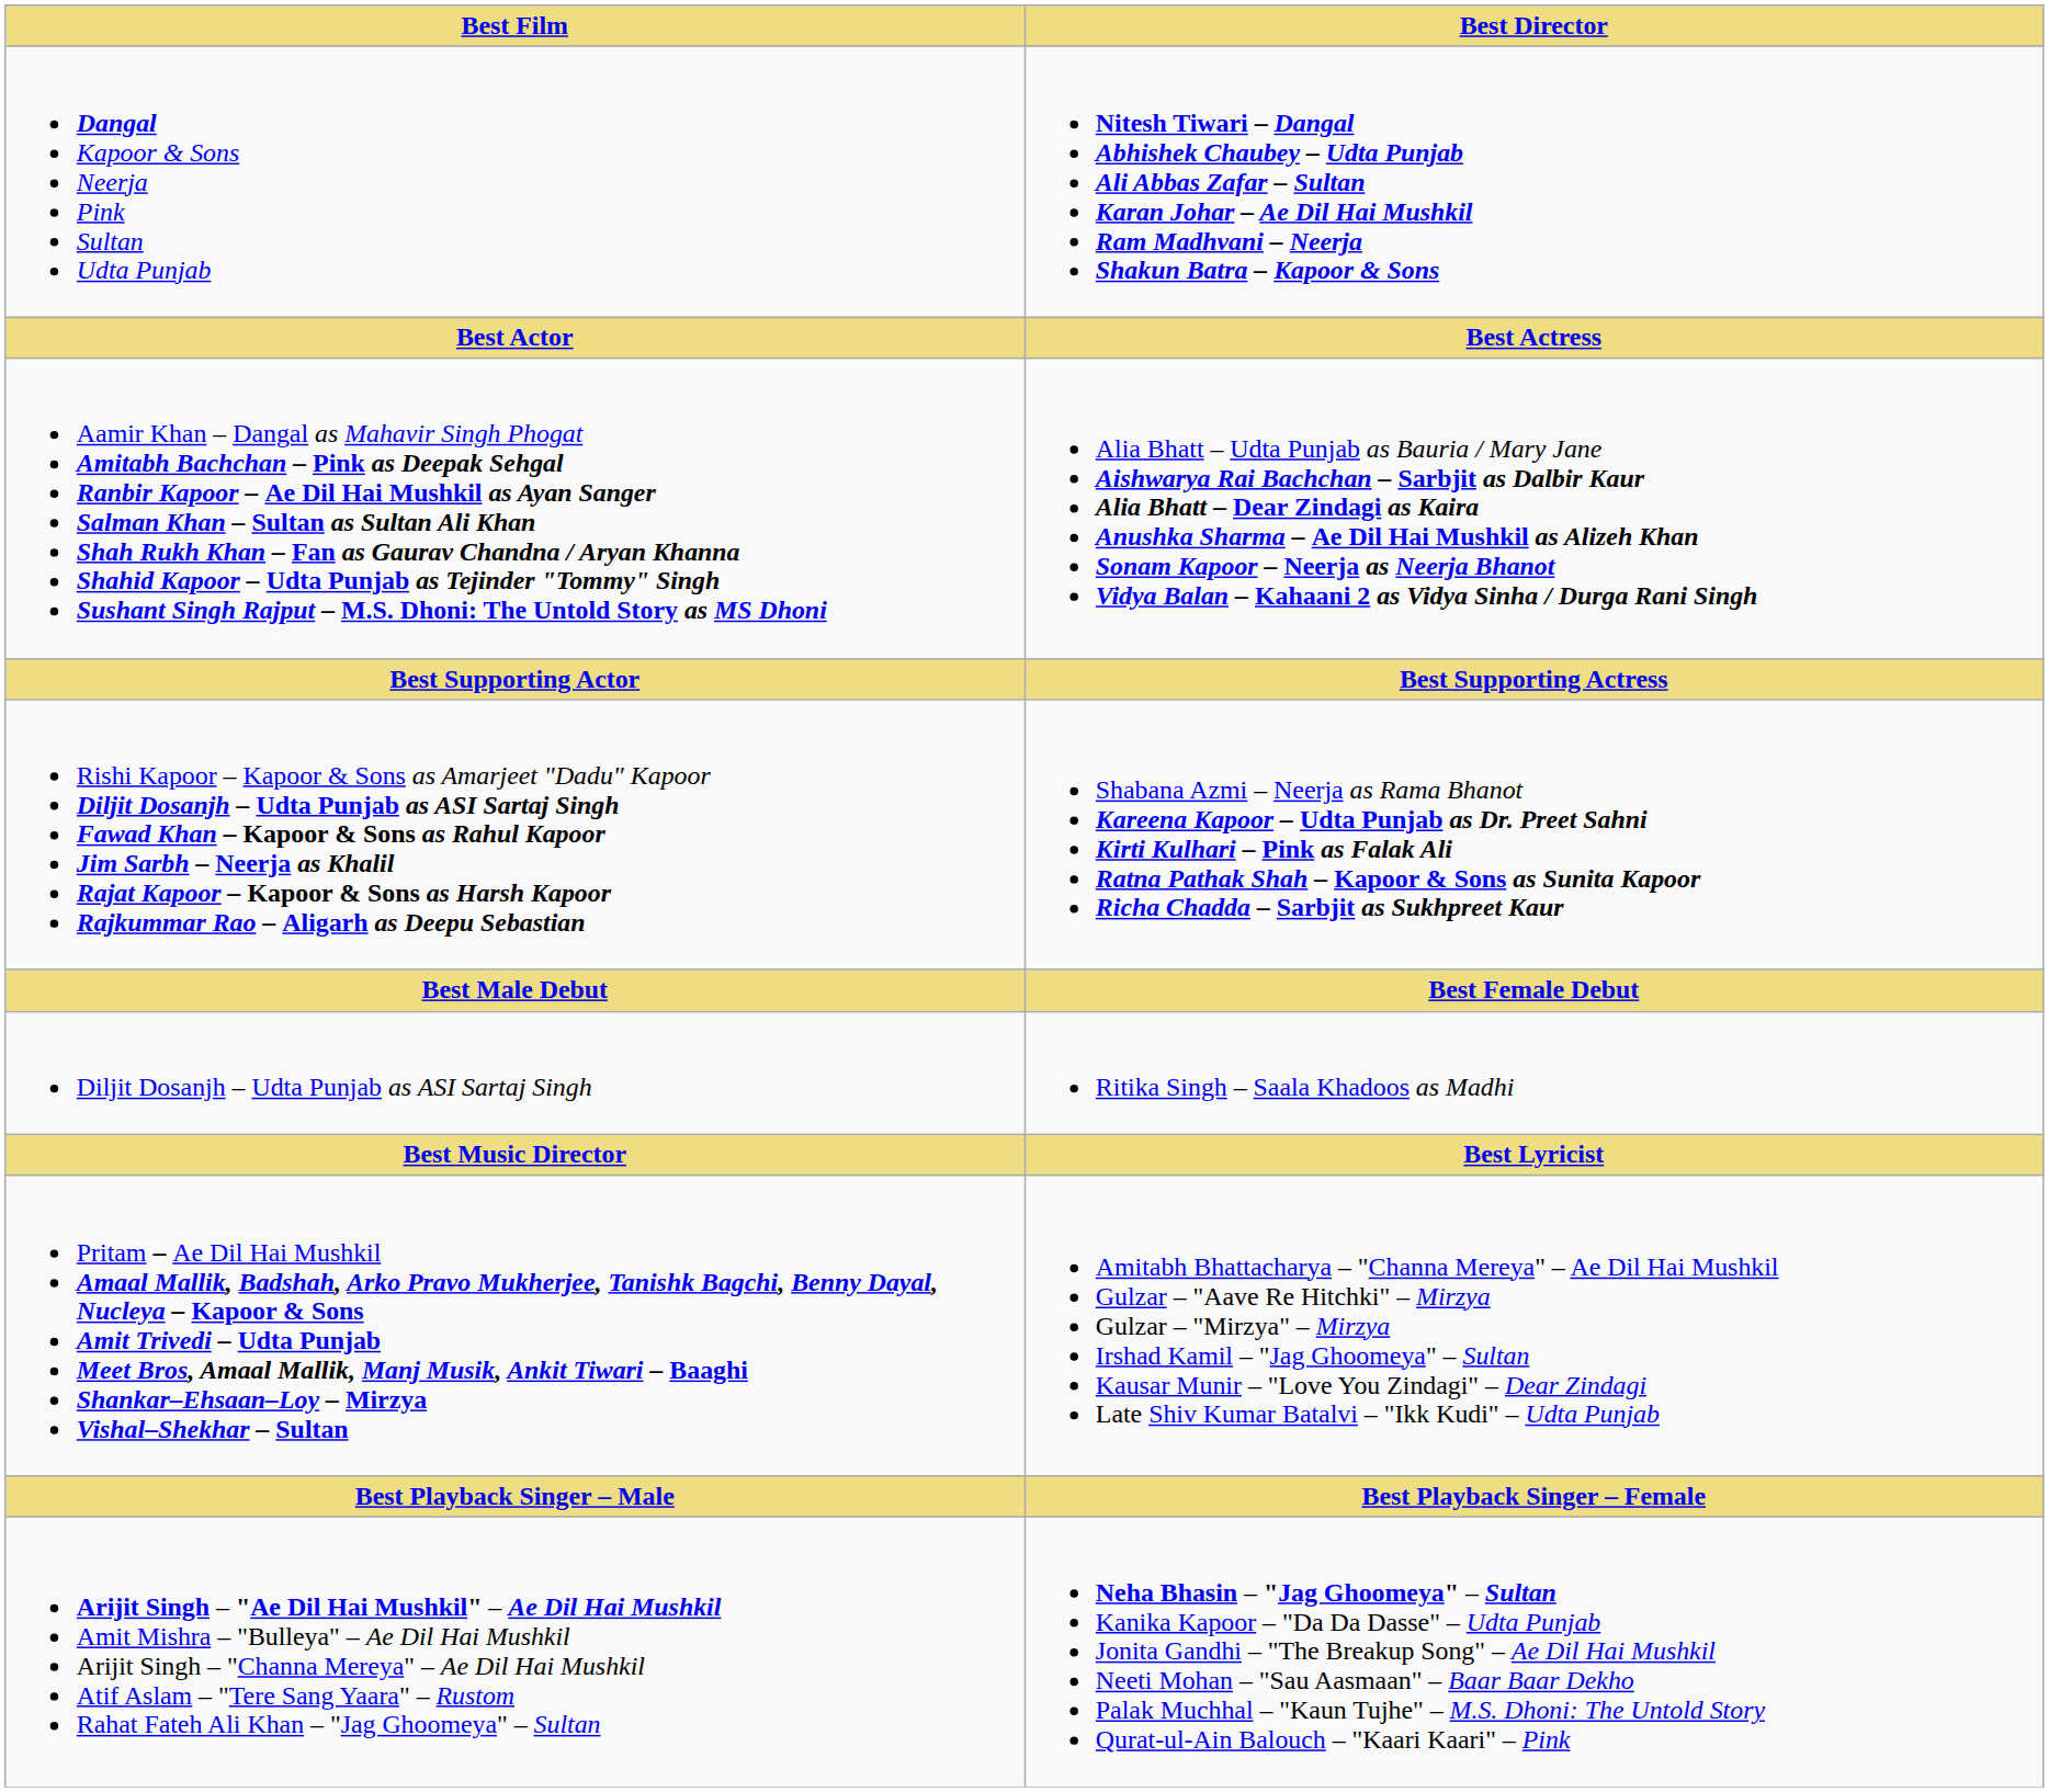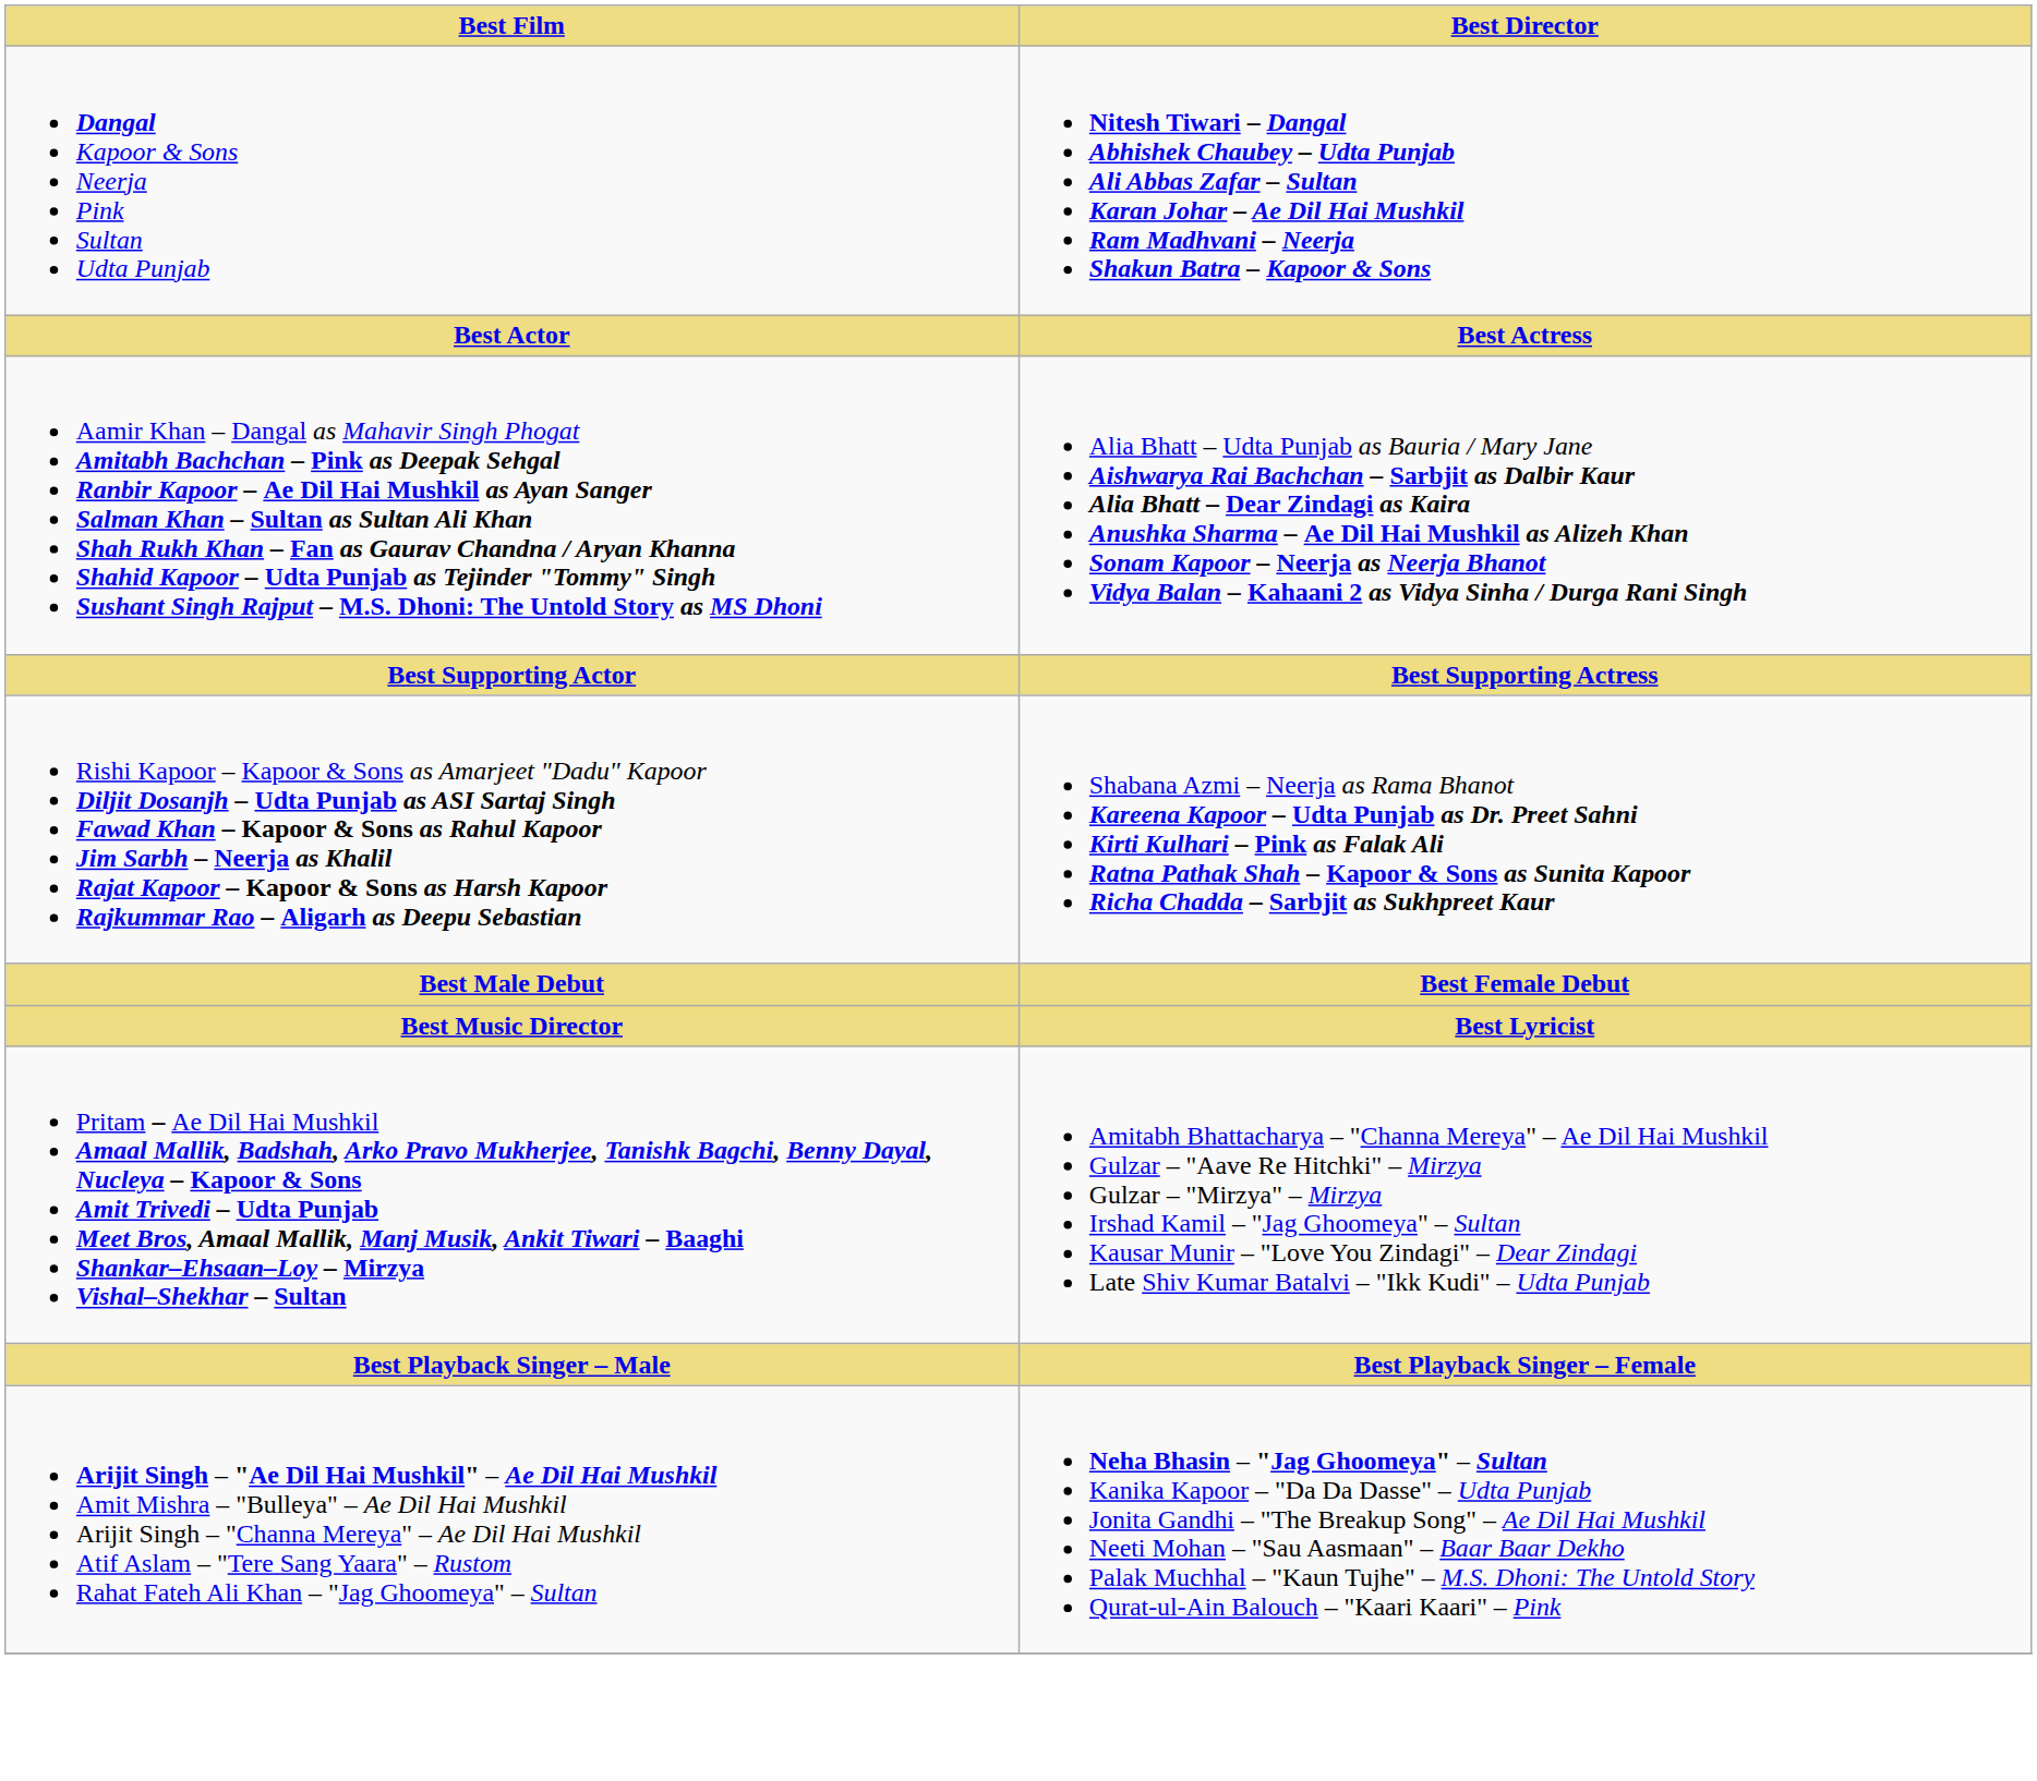 <table class="wikitable">
 <tr>
 <th style="background:#EEDD82; width:50%;"><a href='#'>Best Film</a></th>
 <th style="background:#EEDD82; width:50%;"><a href='#'>Best Director</a></th>
 </tr>
 <tr>
 <td valign="top"><br><ul><li><strong><em><a href='#'>Dangal</a></em></strong></li><li><em><a href='#'>Kapoor & Sons</a></em></li><li><em><a href='#'>Neerja</a></em></li><li><em><a href='#'>Pink</a></em></li><li><em><a href='#'>Sultan</a></em></li><li><em><a href='#'>Udta Punjab</a></em></li></ul></td>
 <td valign="top"><br><ul><li><strong><a href='#'>Nitesh Tiwari</a> – <em><a href='#'>Dangal</a><strong><em></li><li><a href='#'>Abhishek Chaubey</a> – </em><a href='#'>Udta Punjab</a><em></li><li><a href='#'>Ali Abbas Zafar</a> – </em><a href='#'>Sultan</a><em></li><li><a href='#'>Karan Johar</a> – </em><a href='#'>Ae Dil Hai Mushkil</a><em></li><li><a href='#'>Ram Madhvani</a> – </em><a href='#'>Neerja</a><em></li><li><a href='#'>Shakun Batra</a> – </em><a href='#'>Kapoor & Sons</a><em></li></ul></td>
 </tr>
 <tr>
 <th style="background:#EEDD82;"><a href='#'>Best Actor</a></th>
 <th style="background:#EEDD82;"><a href='#'>Best Actress</a></th>
 </tr>
 <tr>
 <td><br><ul><li></strong><a href='#'>Aamir Khan</a> – </em><a href='#'>Dangal</a><em> as <a href='#'>Mahavir Singh Phogat</a><strong></li><li><a href='#'>Amitabh Bachchan</a> – </em><a href='#'>Pink</a><em> as Deepak Sehgal</li><li><a href='#'>Ranbir Kapoor</a> – </em><a href='#'>Ae Dil Hai Mushkil</a><em> as Ayan Sanger</li><li><a href='#'>Salman Khan</a> – </em><a href='#'>Sultan</a><em> as Sultan Ali Khan</li><li><a href='#'>Shah Rukh Khan</a> – </em><a href='#'>Fan</a><em> as Gaurav Chandna / Aryan Khanna</li><li><a href='#'>Shahid Kapoor</a> – </em><a href='#'>Udta Punjab</a><em> as Tejinder "Tommy" Singh</li><li><a href='#'>Sushant Singh Rajput</a> – </em><a href='#'>M.S. Dhoni: The Untold Story</a><em> as <a href='#'>MS Dhoni</a></li></ul></td>
 <td><br><ul><li></strong><a href='#'>Alia Bhatt</a> – </em><a href='#'>Udta Punjab</a><em> as Bauria / Mary Jane<strong></li><li><a href='#'>Aishwarya Rai Bachchan</a> – </em><a href='#'>Sarbjit</a><em> as Dalbir Kaur</li><li>Alia Bhatt – </em><a href='#'>Dear Zindagi</a><em> as Kaira</li><li><a href='#'>Anushka Sharma</a> – </em><a href='#'>Ae Dil Hai Mushkil</a><em> as Alizeh Khan</li><li><a href='#'>Sonam Kapoor</a> – </em><a href='#'>Neerja</a><em> as <a href='#'>Neerja Bhanot</a></li><li><a href='#'>Vidya Balan</a> – </em><a href='#'>Kahaani 2</a><em> as Vidya Sinha / Durga Rani Singh</li></ul></td>
 </tr>
 <tr>
 <th style="background:#EEDD82;"><a href='#'>Best Supporting Actor</a></th>
 <th style="background:#EEDD82;"><a href='#'>Best Supporting Actress</a></th>
 </tr>
 <tr>
 <td><br><ul><li></strong><a href='#'>Rishi Kapoor</a> – </em><a href='#'>Kapoor & Sons</a><em> as Amarjeet "Dadu" Kapoor<strong></li><li><a href='#'>Diljit Dosanjh</a> – </em><a href='#'>Udta Punjab</a><em> as ASI Sartaj Singh</li><li><a href='#'>Fawad Khan</a> – </em>Kapoor & Sons<em> as Rahul Kapoor</li><li><a href='#'>Jim Sarbh</a> – </em><a href='#'>Neerja</a><em> as Khalil</li><li><a href='#'>Rajat Kapoor</a> – </em>Kapoor & Sons<em> as Harsh Kapoor</li><li><a href='#'>Rajkummar Rao</a> – </em><a href='#'>Aligarh</a><em> as Deepu Sebastian</li></ul></td>
 <td><br><ul><li></strong><a href='#'>Shabana Azmi</a> – </em><a href='#'>Neerja</a><em> as Rama Bhanot<strong></li><li><a href='#'>Kareena Kapoor</a> – </em><a href='#'>Udta Punjab</a><em> as Dr. Preet Sahni</li><li><a href='#'>Kirti Kulhari</a> – </em><a href='#'>Pink</a><em> as Falak Ali</li><li><a href='#'>Ratna Pathak Shah</a> – </em><a href='#'>Kapoor & Sons</a><em> as Sunita Kapoor</li><li><a href='#'>Richa Chadda</a> – </em><a href='#'>Sarbjit</a><em> as Sukhpreet Kaur</li></ul></td>
 </tr>
 <tr>
 <th style="background:#EEDD82;"><a href='#'>Best Male Debut</a></th>
 <th style="background:#EEDD82;"><a href='#'>Best Female Debut</a></th>
 </tr>
 <tr>
-<td><br><ul><li></strong><a href='#'>Diljit Dosanjh</a> – </em><a href='#'>Udta Punjab</a><em> as ASI Sartaj Singh<strong></li></ul></td>
-<td><br><ul><li></strong><a href='#'>Ritika Singh</a> – </em><a href='#'>Saala Khadoos</a><em> as Madhi<strong></li></ul></td>
-</tr>
-<tr>
 <th style="background:#EEDD82;"><a href='#'>Best Music Director</a></th>
 <th style="background:#EEDD82;"><a href='#'>Best Lyricist</a></th>
 </tr>
 <tr>
 <td><br><ul><li></strong><a href='#'>Pritam</a><strong> – </em></strong><a href='#'>Ae Dil Hai Mushkil</a><strong><em></li><li><a href='#'>Amaal Mallik</a>, <a href='#'>Badshah</a>, <a href='#'>Arko Pravo Mukherjee</a>, <a href='#'>Tanishk Bagchi</a>, <a href='#'>Benny Dayal</a>, <a href='#'>Nucleya</a> – </em><a href='#'>Kapoor & Sons</a><em></li><li><a href='#'>Amit Trivedi</a> – </em><a href='#'>Udta Punjab</a><em></li><li><a href='#'>Meet Bros</a>, Amaal Mallik, <a href='#'>Manj Musik</a>, <a href='#'>Ankit Tiwari</a> – </em><a href='#'>Baaghi</a><em></li><li><a href='#'>Shankar–Ehsaan–Loy</a> – </em><a href='#'>Mirzya</a><em></li><li><a href='#'>Vishal–Shekhar</a> – </em><a href='#'>Sultan</a><em></li></ul></td>
 <td><br><ul><li></strong><a href='#'>Amitabh Bhattacharya</a> – "<a href='#'>Channa Mereya</a>" – </em><a href='#'>Ae Dil Hai Mushkil</a></em></strong></li><li><a href='#'>Gulzar</a> – "Aave Re Hitchki" – <em><a href='#'>Mirzya</a></em></li><li>Gulzar – "Mirzya" – <em><a href='#'>Mirzya</a></em></li><li><a href='#'>Irshad Kamil</a> – "<a href='#'>Jag Ghoomeya</a>" – <em><a href='#'>Sultan</a></em></li><li><a href='#'>Kausar Munir</a> – "Love You Zindagi" – <em><a href='#'>Dear Zindagi</a></em></li><li>Late <a href='#'>Shiv Kumar Batalvi</a> – "Ikk Kudi" – <em><a href='#'>Udta Punjab</a></em></li></ul></td>
 </tr>
 <tr>
 <th style="background:#EEDD82;"><a href='#'>Best Playback Singer – Male</a></th>
 <th style="background:#EEDD82;"><a href='#'>Best Playback Singer – Female</a></th>
 </tr>
 <tr>
 <td><br><ul><li><strong><a href='#'>Arijit Singh</a></strong> – <strong>"<a href='#'>Ae Dil Hai Mushkil</a>"</strong> – <strong><em><a href='#'>Ae Dil Hai Mushkil</a></em></strong></li><li><a href='#'>Amit Mishra</a> – "Bulleya" – <em>Ae Dil Hai Mushkil</em></li><li>Arijit Singh – "<a href='#'>Channa Mereya</a>" – <em>Ae Dil Hai Mushkil</em></li><li><a href='#'>Atif Aslam</a> – "<a href='#'>Tere Sang Yaara</a>" – <em><a href='#'>Rustom</a></em></li><li><a href='#'>Rahat Fateh Ali Khan</a> – "<a href='#'>Jag Ghoomeya</a>" – <em><a href='#'>Sultan</a></em></li></ul></td>
 <td><br><ul><li><strong><a href='#'>Neha Bhasin</a></strong> – <strong>"<a href='#'>Jag Ghoomeya</a>"</strong> – <strong><em><a href='#'>Sultan</a></em></strong></li><li><a href='#'>Kanika Kapoor</a> – "Da Da Dasse" – <em><a href='#'>Udta Punjab</a></em></li><li><a href='#'>Jonita Gandhi</a> – "The Breakup Song" – <em><a href='#'>Ae Dil Hai Mushkil</a></em></li><li><a href='#'>Neeti Mohan</a> – "Sau Aasmaan" – <em><a href='#'>Baar Baar Dekho</a></em></li><li><a href='#'>Palak Muchhal</a> – "Kaun Tujhe" – <em><a href='#'>M.S. Dhoni: The Untold Story</a></em></li><li><a href='#'>Qurat-ul-Ain Balouch</a> – "Kaari Kaari" – <em><a href='#'>Pink</a></em></li></ul></td>
 </tr>
 <tr>
 </tr>
 </table>
